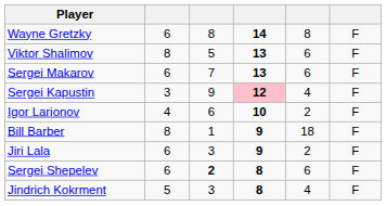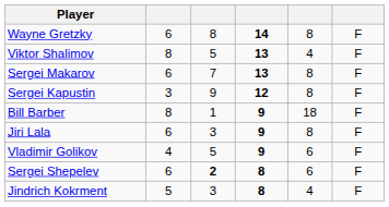 <table class="wikitable sortable" style="text-align:center;">
 <tr>
 <th style="width:175px;">Player</th>
 <th style="width:50px;"></th>
 <th style="width:50px;"></th>
 <th style="width:60px;"></th>
 <th style="width:50px;"></th>
 <th style="width:60px;"></th>
 </tr>
 <tr>
 <td style="text-align:left;"> <a href='#'>Wayne Gretzky</a></td>
 <td>6</td>
 <td>8</td>
 <td><strong>14</strong></td>
 <td>8</td>
 <td>F</td>
 </tr>
 <tr>
 <td style="text-align:left;"> <a href='#'>Viktor Shalimov</a></td>
 <td>8</td>
 <td>5</td>
 <td><strong>13</strong></td>
-<td>6</td>
+<td>4</td>
 <td>F</td>
 </tr>
 <tr>
 <td style="text-align:left;"> <a href='#'>Sergei Makarov</a></td>
 <td>6</td>
 <td>7</td>
 <td><strong>13</strong></td>
-<td>6</td>
+<td>8</td>
 <td>F</td>
 </tr>
 <tr>
 <td style="text-align:left;"> <a href='#'>Sergei Kapustin</a></td>
 <td>3</td>
 <td>9</td>
-<td style="background: pink;"><strong>12</strong></td>
-<td>4</td>
-<td>F</td>
-</tr>
-<tr>
-<td style="text-align:left;"> <a href='#'>Igor Larionov</a></td>
-<td>4</td>
-<td>6</td>
-<td><strong>10</strong></td>
-<td>2</td>
+<td><strong>12</strong></td>
+<td>8</td>
 <td>F</td>
 </tr>
 <tr>
 <td style="text-align:left;"> <a href='#'>Bill Barber</a></td>
 <td>8</td>
 <td>1</td>
 <td><strong>9</strong></td>
 <td>18</td>
 <td>F</td>
 </tr>
 <tr>
 <td style="text-align:left;"> <a href='#'>Jiri Lala</a></td>
 <td>6</td>
 <td>3</td>
 <td><strong>9</strong></td>
-<td>2</td>
+<td>8</td>
+<td>F</td>
+</tr>
+<tr>
+<td style="text-align:left;"> <a href='#'>Vladimir Golikov</a></td>
+<td>4</td>
+<td>5</td>
+<td><strong>9</strong></td>
+<td>6</td>
 <td>F</td>
 </tr>
 <tr>
 <td style="text-align:left;"> <a href='#'>Sergei Shepelev</a></td>
 <td>6</td>
 <td><strong>2</strong></td>
 <td><strong>8</strong></td>
 <td>6</td>
 <td>F</td>
 </tr>
 <tr>
 <td style="text-align:left;"> <a href='#'>Jindrich Kokrment</a></td>
 <td>5</td>
 <td>3</td>
 <td><strong>8</strong></td>
 <td>4</td>
 <td>F</td>
 </tr>
 </table>
